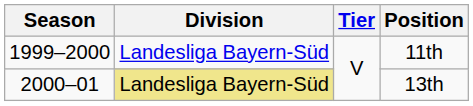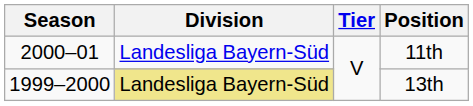 <table class="wikitable">
 <tr>
 <th>Season</th>
 <th>Division</th>
 <th><a href='#'>Tier</a></th>
 <th>Position</th>
 </tr>
 <tr align="center">
-<td>1999–2000</td>
+<td>2000–01</td>
 <td align="left"><a href='#'>Landesliga Bayern-Süd</a></td>
 <td rowspan=2>V</td>
 <td>11th</td>
 </tr>
 <tr align="center">
-<td>2000–01</td>
+<td>1999–2000</td>
 <td align="left" style="background: khaki;">Landesliga Bayern-Süd</td>
 <td>13th</td>
 </tr>
 </table>
